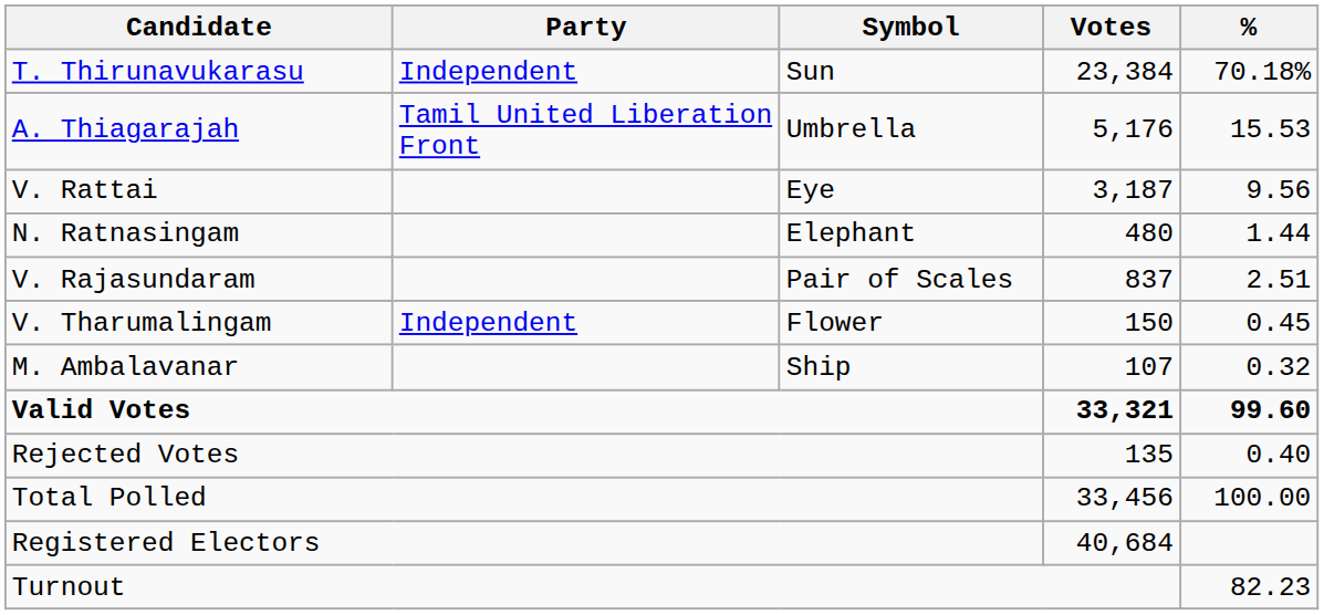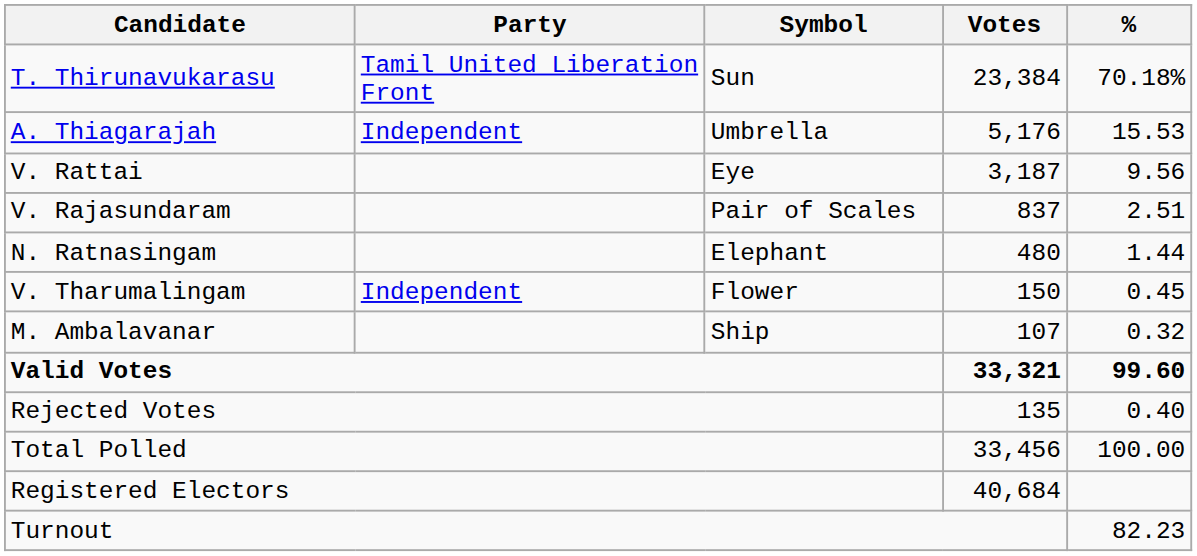 <table class="wikitable" border="1" style="text-align:right;">
 <tr>
 <th align=left colspan=1 width="180">Candidate</th>
 <th align=left width="180">Party</th>
 <th align=left width="120">Symbol</th>
 <th align=left width="60">Votes</th>
 <th align=left width="60">%</th>
 </tr>
 <tr>
 <td align=left><a href='#'>T. Thirunavukarasu</a></td>
-<td align=left><a href='#'>Independent</a></td>
+<td align=left><a href='#'>Tamil United Liberation Front</a></td>
 <td align=left>Sun</td>
 <td>23,384</td>
 <td>70.18%</td>
 </tr>
 <tr>
 <td align=left><a href='#'>A. Thiagarajah</a></td>
-<td align=left><a href='#'>Tamil United Liberation Front</a></td>
+<td align=left><a href='#'>Independent</a></td>
 <td align=left>Umbrella</td>
 <td>5,176</td>
 <td>15.53</td>
 </tr>
 <tr>
 <td align=left>V. Rattai</td>
 <td></td>
 <td align=left>Eye</td>
 <td>3,187</td>
 <td>9.56</td>
 </tr>
 <tr>
+<td align=left>V. Rajasundaram</td>
+<td></td>
+<td align=left>Pair of Scales</td>
+<td>837</td>
+<td>2.51</td>
+</tr>
+<tr>
 <td align=left>N. Ratnasingam</td>
 <td></td>
 <td align=left>Elephant</td>
 <td>480</td>
 <td>1.44</td>
-</tr>
-<tr>
-<td align=left>V. Rajasundaram</td>
-<td></td>
-<td align=left>Pair of Scales</td>
-<td>837</td>
-<td>2.51</td>
 </tr>
 <tr>
 <td align=left>V. Tharumalingam</td>
 <td align=left><a href='#'>Independent</a></td>
 <td align=left>Flower</td>
 <td>150</td>
 <td>0.45</td>
 </tr>
 <tr>
 <td align=left>M. Ambalavanar</td>
 <td></td>
 <td align=left>Ship</td>
 <td>107</td>
 <td>0.32</td>
 </tr>
 <tr>
 <td align=left colspan=3><strong>Valid Votes</strong></td>
 <td><strong>33,321</strong></td>
 <td><strong>99.60</strong></td>
 </tr>
 <tr>
 <td align=left colspan=3>Rejected Votes</td>
 <td>135</td>
 <td>0.40</td>
 </tr>
 <tr>
 <td align=left colspan=3>Total Polled</td>
 <td>33,456</td>
 <td>100.00</td>
 </tr>
 <tr>
 <td align=left colspan=3>Registered Electors</td>
 <td>40,684</td>
 <td></td>
 </tr>
 <tr>
 <td align=left colspan=4>Turnout</td>
 <td>82.23</td>
 </tr>
 </table>
